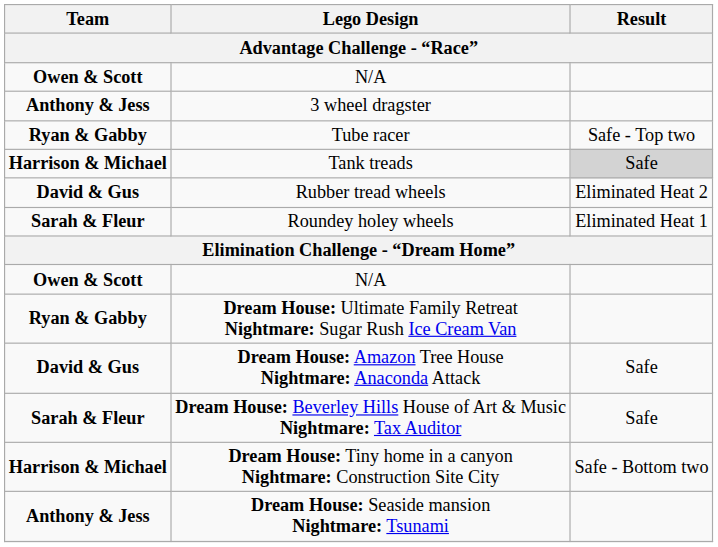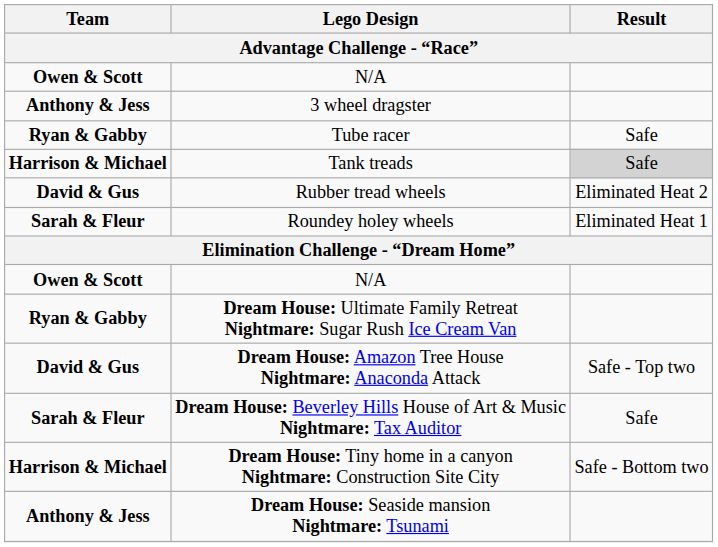 <table class="wikitable" style="text-align:center">
 <tr valign="top">
 <th>Team</th>
 <th>Lego Design</th>
 <th>Result</th>
 </tr>
 <tr>
 <th colspan=3>Advantage Challenge - “Race”</th>
 </tr>
 <tr>
 <td><strong>Owen & Scott</strong></td>
 <td>N/A</td>
 <td></td>
 </tr>
 <tr>
 <td><strong>Anthony & Jess</strong></td>
 <td>3 wheel dragster</td>
 <td></td>
 </tr>
 <tr>
 <td><strong>Ryan & Gabby</strong></td>
 <td>Tube racer</td>
-<td>Safe - Top two</td>
+<td>Safe</td>
 </tr>
 <tr>
 <td><strong>Harrison & Michael</strong></td>
 <td>Tank treads</td>
 <td style="background: lightgrey;">Safe</td>
 </tr>
 <tr>
 <td><strong>David & Gus</strong></td>
 <td>Rubber tread wheels</td>
 <td>Eliminated Heat 2</td>
 </tr>
 <tr>
 <td><strong>Sarah & Fleur</strong></td>
 <td>Roundey holey wheels</td>
 <td>Eliminated Heat 1</td>
 </tr>
 <tr>
 <th colspan=3>Elimination Challenge - “Dream Home”</th>
 </tr>
 <tr>
 <td><strong>Owen & Scott</strong></td>
 <td>N/A</td>
 <td></td>
 </tr>
 <tr>
 <td><strong>Ryan & Gabby</strong></td>
 <td><strong>Dream House:</strong> Ultimate Family Retreat<br><strong>Nightmare:</strong> Sugar Rush <a href='#'>Ice Cream Van</a></td>
 <td></td>
 </tr>
 <tr>
 <td><strong>David & Gus</strong></td>
 <td><strong>Dream House:</strong> <a href='#'>Amazon</a> Tree House<br><strong>Nightmare:</strong> <a href='#'>Anaconda</a> Attack</td>
-<td>Safe</td>
+<td>Safe - Top two</td>
 </tr>
 <tr>
 <td><strong>Sarah & Fleur</strong></td>
 <td><strong>Dream House:</strong> <a href='#'>Beverley Hills</a> House of Art & Music<br><strong>Nightmare:</strong> <a href='#'>Tax Auditor</a></td>
 <td>Safe</td>
 </tr>
 <tr>
 <td><strong>Harrison & Michael</strong></td>
 <td><strong>Dream House:</strong> Tiny home in a canyon<br><strong>Nightmare:</strong> Construction Site City</td>
 <td>Safe - Bottom two</td>
 </tr>
 <tr>
 <td><strong>Anthony & Jess</strong></td>
 <td><strong>Dream House:</strong> Seaside mansion<br><strong>Nightmare:</strong> <a href='#'>Tsunami</a></td>
 <td></td>
 </tr>
 <tr>
 </tr>
 </table>
